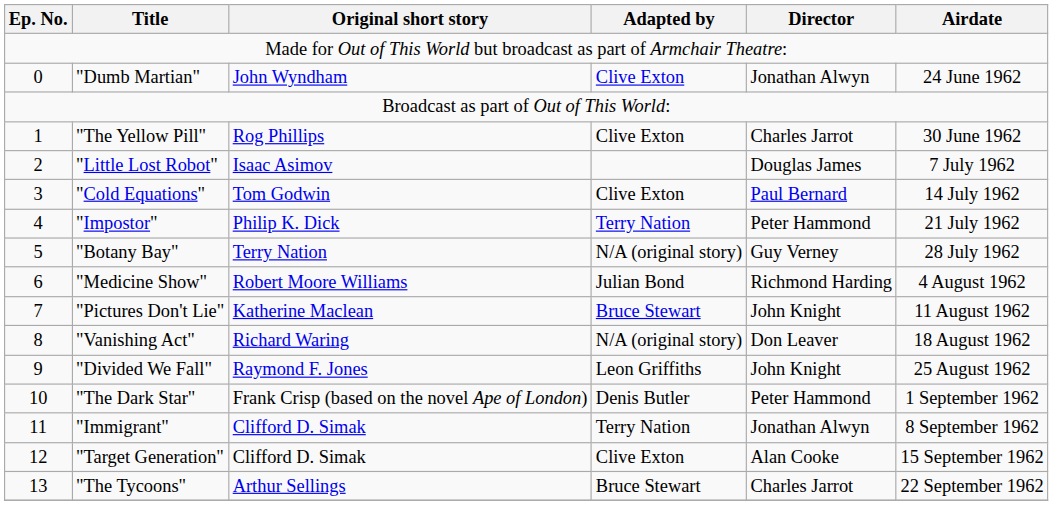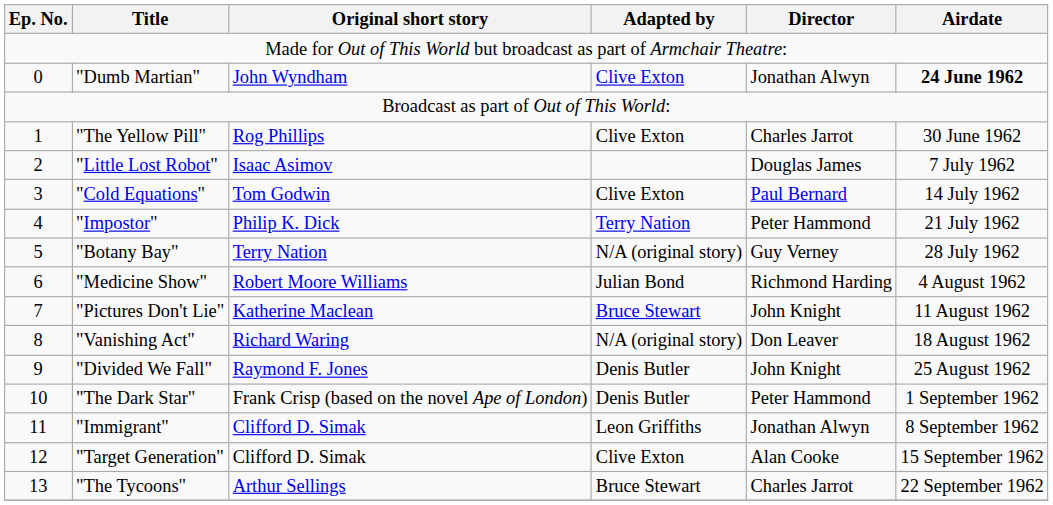 <table class="wikitable">
 <tr>
 <th>Ep. No.</th>
 <th>Title</th>
 <th>Original short story</th>
 <th>Adapted by</th>
 <th>Director</th>
 <th>Airdate</th>
 </tr>
 <tr>
 <td colspan="6" align="center">Made for <em>Out of This World</em> but broadcast as part of <em>Armchair Theatre</em>:</td>
 </tr>
 <tr>
 <td align="center">0</td>
 <td>"Dumb Martian"</td>
 <td><a href='#'>John Wyndham</a></td>
 <td><a href='#'>Clive Exton</a></td>
 <td>Jonathan Alwyn</td>
-<td align="center">24 June 1962</td>
+<td align="center"><strong>24 June 1962</strong></td>
 </tr>
 <tr>
 <td colspan="6" align="center">Broadcast as part of <em>Out of This World</em>:</td>
 </tr>
 <tr>
 <td align="center">1</td>
 <td>"The Yellow Pill"</td>
 <td><a href='#'>Rog Phillips</a></td>
 <td>Clive Exton</td>
 <td>Charles Jarrot</td>
 <td align="center">30 June 1962</td>
 </tr>
 <tr>
 <td align="center">2</td>
 <td>"<a href='#'>Little Lost Robot</a>"</td>
 <td><a href='#'>Isaac Asimov</a></td>
 <td></td>
 <td>Douglas James</td>
 <td align="center">7 July 1962</td>
 </tr>
 <tr>
 <td align="center">3</td>
 <td>"<a href='#'>Cold Equations</a>"</td>
 <td><a href='#'>Tom Godwin</a></td>
 <td>Clive Exton</td>
 <td><a href='#'>Paul Bernard</a></td>
 <td align="center">14 July 1962</td>
 </tr>
 <tr>
 <td align="center">4</td>
 <td>"<a href='#'>Impostor</a>"</td>
 <td><a href='#'>Philip K. Dick</a></td>
 <td><a href='#'>Terry Nation</a></td>
 <td>Peter Hammond</td>
 <td align="center">21 July 1962</td>
 </tr>
 <tr>
 <td align="center">5</td>
 <td>"Botany Bay"</td>
 <td><a href='#'>Terry Nation</a></td>
 <td>N/A (original story)</td>
 <td>Guy Verney</td>
 <td align="center">28 July 1962</td>
 </tr>
 <tr>
 <td align="center">6</td>
 <td>"Medicine Show"</td>
 <td><a href='#'>Robert Moore Williams</a></td>
 <td>Julian Bond</td>
 <td>Richmond Harding</td>
 <td align="center">4 August 1962</td>
 </tr>
 <tr>
 <td align="center">7</td>
 <td>"Pictures Don't Lie"</td>
 <td><a href='#'>Katherine Maclean</a></td>
 <td><a href='#'>Bruce Stewart</a></td>
 <td>John Knight</td>
 <td align="center">11 August 1962</td>
 </tr>
 <tr>
 <td align="center">8</td>
 <td>"Vanishing Act"</td>
 <td><a href='#'>Richard Waring</a></td>
 <td>N/A (original story)</td>
 <td>Don Leaver</td>
 <td align="center">18 August 1962</td>
 </tr>
 <tr>
 <td align="center">9</td>
 <td>"Divided We Fall"</td>
 <td><a href='#'>Raymond F. Jones</a></td>
-<td>Leon Griffiths</td>
+<td>Denis Butler</td>
 <td>John Knight</td>
 <td align="center">25 August 1962</td>
 </tr>
 <tr>
 <td align="center">10</td>
 <td>"The Dark Star"</td>
 <td>Frank Crisp (based on the novel <em>Ape of London</em>)</td>
 <td>Denis Butler</td>
 <td>Peter Hammond</td>
 <td align="center">1 September 1962</td>
 </tr>
 <tr>
 <td align="center">11</td>
 <td>"Immigrant"</td>
 <td><a href='#'>Clifford D. Simak</a></td>
-<td>Terry Nation</td>
+<td>Leon Griffiths</td>
 <td>Jonathan Alwyn</td>
 <td align="center">8 September 1962</td>
 </tr>
 <tr>
 <td align="center">12</td>
 <td>"Target Generation"</td>
 <td>Clifford D. Simak</td>
 <td>Clive Exton</td>
 <td>Alan Cooke</td>
 <td align="center">15 September 1962</td>
 </tr>
 <tr>
 <td align="center">13</td>
 <td>"The Tycoons"</td>
 <td><a href='#'>Arthur Sellings</a></td>
 <td>Bruce Stewart</td>
 <td>Charles Jarrot</td>
 <td align="center">22 September 1962</td>
 </tr>
 <tr>
 </tr>
 </table>
